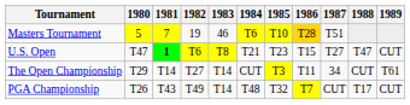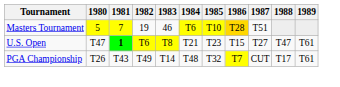 <table class="wikitable" style="font-size:95%;text-align:center;">
 <tr>
 <th>Tournament</th>
 <th>1980</th>
 <th>1981</th>
 <th>1982</th>
 <th>1983</th>
 <th>1984</th>
 <th>1985</th>
 <th>1986</th>
 <th>1987</th>
 <th>1988</th>
 <th>1989</th>
 </tr>
 <tr>
 <td align=left><a href='#'>Masters Tournament</a></td>
 <td style="background:yellow;">5</td>
 <td style="background:yellow;">7</td>
 <td>19</td>
 <td>46</td>
 <td style="background:yellow;">T6</td>
 <td style="background:yellow;">T10</td>
 <td style="background: gold;">T28</td>
 <td>T51</td>
 <td style="background:#eeeeee;"></td>
 <td style="background:#eeeeee;"></td>
 </tr>
 <tr>
 <td align=left><a href='#'>U.S. Open</a></td>
 <td>T47</td>
 <td style="background:lime;"><strong>1</strong></td>
 <td style="background:yellow;">T6</td>
 <td style="background:yellow;">T8</td>
 <td>T21</td>
 <td>T23</td>
 <td>T15</td>
 <td>T27</td>
 <td>T47</td>
-<td>CUT</td>
-</tr>
-<tr>
-<td align=left><a href='#'>The Open Championship</a></td>
-<td>T29</td>
-<td>T14</td>
-<td>T27</td>
-<td>T14</td>
-<td>CUT</td>
-<td style="background:yellow;">T3</td>
-<td>T11</td>
-<td>34</td>
-<td>CUT</td>
 <td>T61</td>
 </tr>
 <tr>
 <td align=left><a href='#'>PGA Championship</a></td>
 <td>T26</td>
 <td>T43</td>
 <td>T49</td>
 <td>T14</td>
 <td>T48</td>
 <td>T32</td>
 <td style="background:yellow;">T7</td>
 <td>CUT</td>
 <td>T17</td>
-<td>CUT</td>
+<td>T61</td>
 </tr>
 </table>
